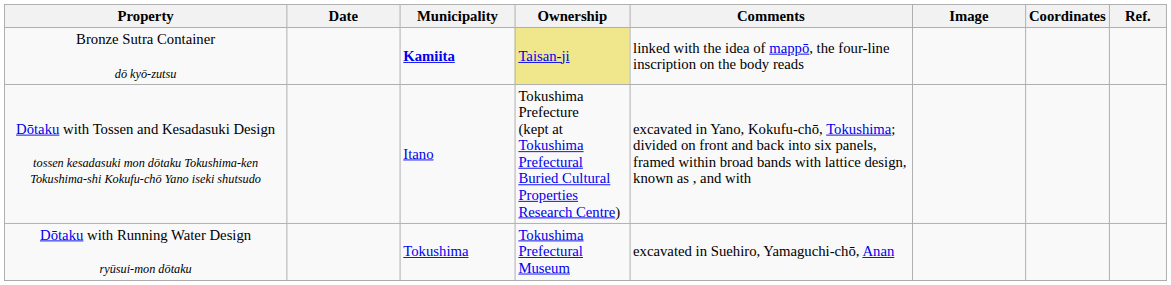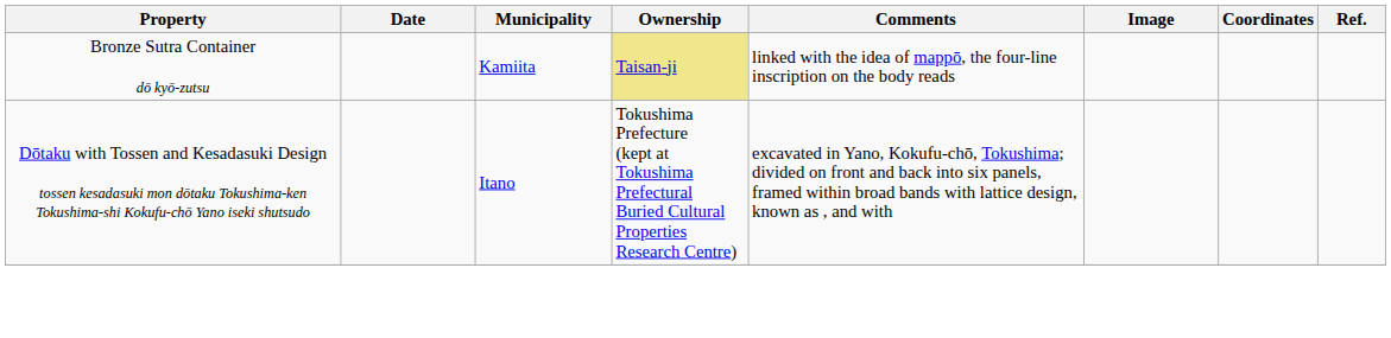 <table class="wikitable sortable"  style="width:100%;">
 <tr>
 <th width="25%" align="left">Property</th>
 <th width="10%" align="left">Date</th>
 <th width="10%" align="left">Municipality</th>
 <th width="10%" align="left">Ownership</th>
 <th width="25%" align="left" class="unsortable">Comments</th>
 <th width="10%" align="left" class="unsortable">Image</th>
 <th width="5%" align="left" class="unsortable">Coordinates</th>
 <th width="5%" align="left" class="unsortable">Ref.</th>
 </tr>
 <tr>
 <td align="center">Bronze Sutra Container<br><br><small><em>dō kyō-zutsu</em></small></td>
 <td></td>
-<td><strong><a href='#'>Kamiita</a></strong></td>
+<td><a href='#'>Kamiita</a></td>
 <td style="background: khaki;"><a href='#'>Taisan-ji</a></td>
 <td>linked with the idea of <a href='#'>mappō</a>, the four-line inscription on the body reads </td>
 <td></td>
 <td></td>
 <td></td>
 </tr>
 <tr>
 <td align="center"><a href='#'>Dōtaku</a> with Tossen and Kesadasuki Design<br><br><small><em>tossen kesadasuki mon dōtaku Tokushima-ken Tokushima-shi Kokufu-chō Yano iseki shutsudo</em></small></td>
 <td></td>
 <td><a href='#'>Itano</a></td>
 <td>Tokushima Prefecture<br>(kept at <a href='#'>Tokushima Prefectural Buried Cultural Properties Research Centre</a>)</td>
 <td>excavated in Yano, Kokufu-chō, <a href='#'>Tokushima</a>; divided on front and back into six panels, framed within broad bands with lattice design, known as , and with </td>
 <td></td>
 <td></td>
 <td></td>
 </tr>
 <tr>
-<td align="center"><a href='#'>Dōtaku</a> with Running Water Design<br><br><small><em>ryūsui-mon dōtaku</em></small></td>
-<td></td>
-<td><a href='#'>Tokushima</a></td>
-<td><a href='#'>Tokushima Prefectural Museum</a></td>
-<td>excavated in Suehiro, Yamaguchi-chō, <a href='#'>Anan</a></td>
-<td></td>
-<td></td>
-<td></td>
-</tr>
-<tr>
 </tr>
 </table>
